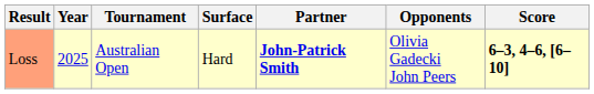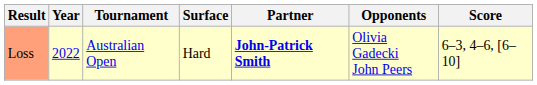 <table class="wikitable">
 <tr>
 <th>Result</th>
 <th>Year</th>
 <th>Tournament</th>
 <th>Surface</th>
 <th>Partner</th>
 <th>Opponents</th>
 <th class="unsortable">Score</th>
 </tr>
 <tr style="background:#FFFFCC;">
 <td bgcolor=FFA07A>Loss</td>
-<td><a href='#'>2025</a></td>
+<td><a href='#'>2022</a></td>
 <td><a href='#'>Australian Open</a></td>
 <td>Hard</td>
 <td><strong> <a href='#'>John-Patrick Smith</a></strong></td>
 <td> <a href='#'>Olivia Gadecki</a><br> <a href='#'>John Peers</a></td>
-<td><strong>6–3, 4–6, [6–10]</strong></td>
+<td>6–3, 4–6, [6–10]</td>
 </tr>
 </table>
